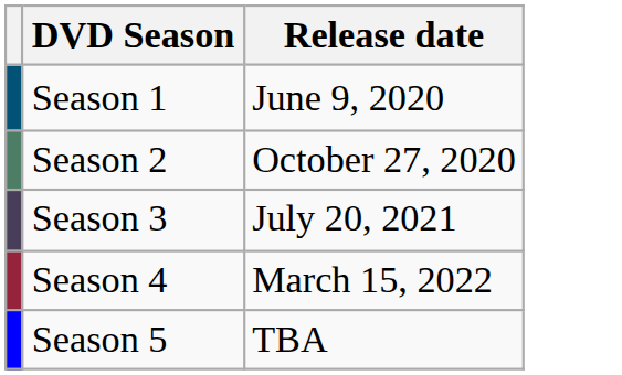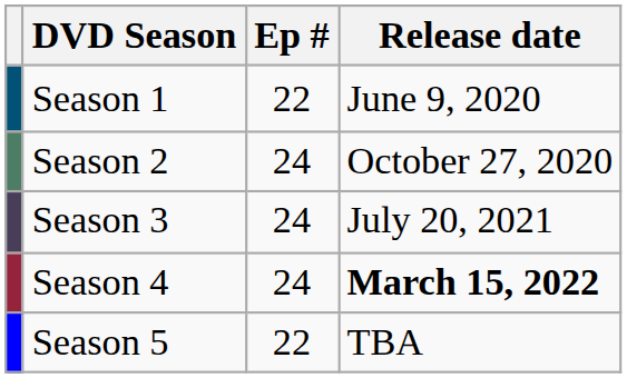 <table class="wikitable">
 <tr>
 <th></th>
 <th>DVD Season</th>
+<th>Ep #</th>
 <th>Release date</th>
 </tr>
 <tr>
 <td style="background:#025278; height:20px;"></td>
 <td>Season 1</td>
+<td style="text-align:center;">22</td>
 <td>June 9, 2020</td>
 </tr>
 <tr>
 <td style="background:#4e7d65; height:10px;"></td>
 <td>Season 2</td>
+<td style="text-align:center;">24</td>
 <td>October 27, 2020</td>
 </tr>
 <tr>
 <td style="background:#483e59; height:10px;"></td>
 <td>Season 3</td>
+<td style="text-align:center;">24</td>
 <td>July 20, 2021</td>
 </tr>
 <tr>
 <td style="background:#96233c; height:10px;"></td>
 <td>Season 4</td>
-<td>March 15, 2022</td>
+<td style="text-align:center;">24</td>
+<td><strong>March 15, 2022</strong></td>
 </tr>
 <tr>
 <td style="background:#00f; height:10px;"></td>
 <td>Season 5</td>
+<td style="text-align:center;">22</td>
 <td>TBA</td>
 </tr>
 </table>
